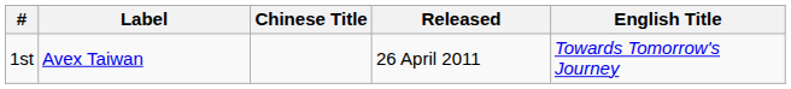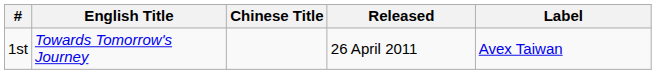 <table class="wikitable">
 <tr>
 <th>#</th>
-<th width="180px">Label</th>
+<th width="200px">English Title</th>
 <th width="100px">Chinese Title</th>
 <th width="150px">Released</th>
-<th width="200px">English Title</th>
+<th width="180px">Label</th>
 </tr>
 <tr>
 <td>1st</td>
-<td><a href='#'>Avex Taiwan</a></td>
+<td><em><a href='#'>Towards Tomorrow's Journey</a></em></td>
 <td></td>
 <td>26 April 2011</td>
-<td><em><a href='#'>Towards Tomorrow's Journey</a></em></td>
+<td><a href='#'>Avex Taiwan</a></td>
 </tr>
 </table>
